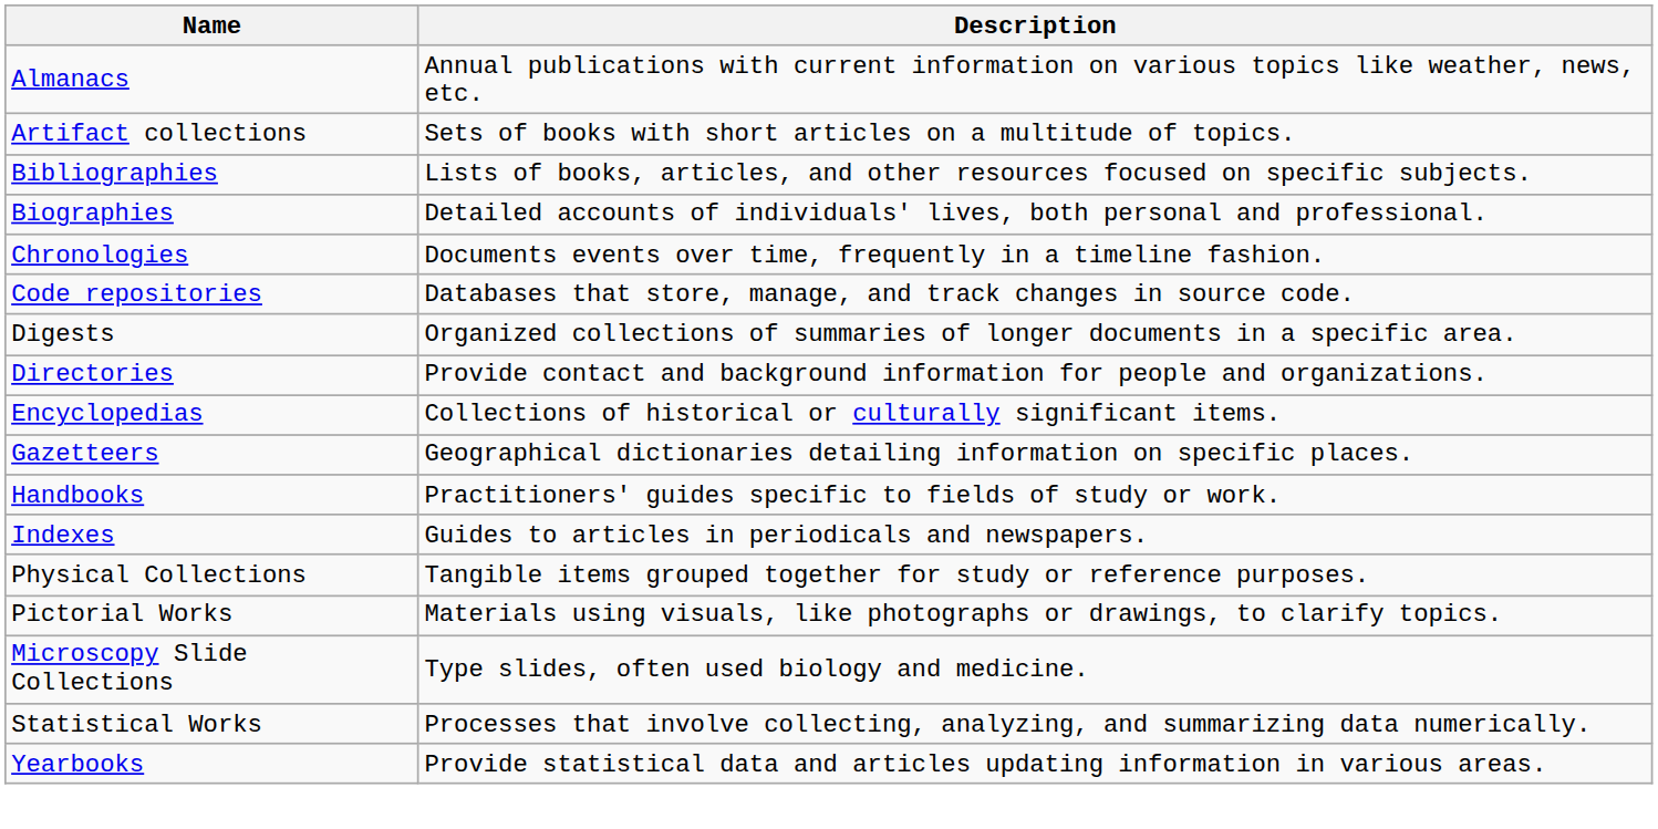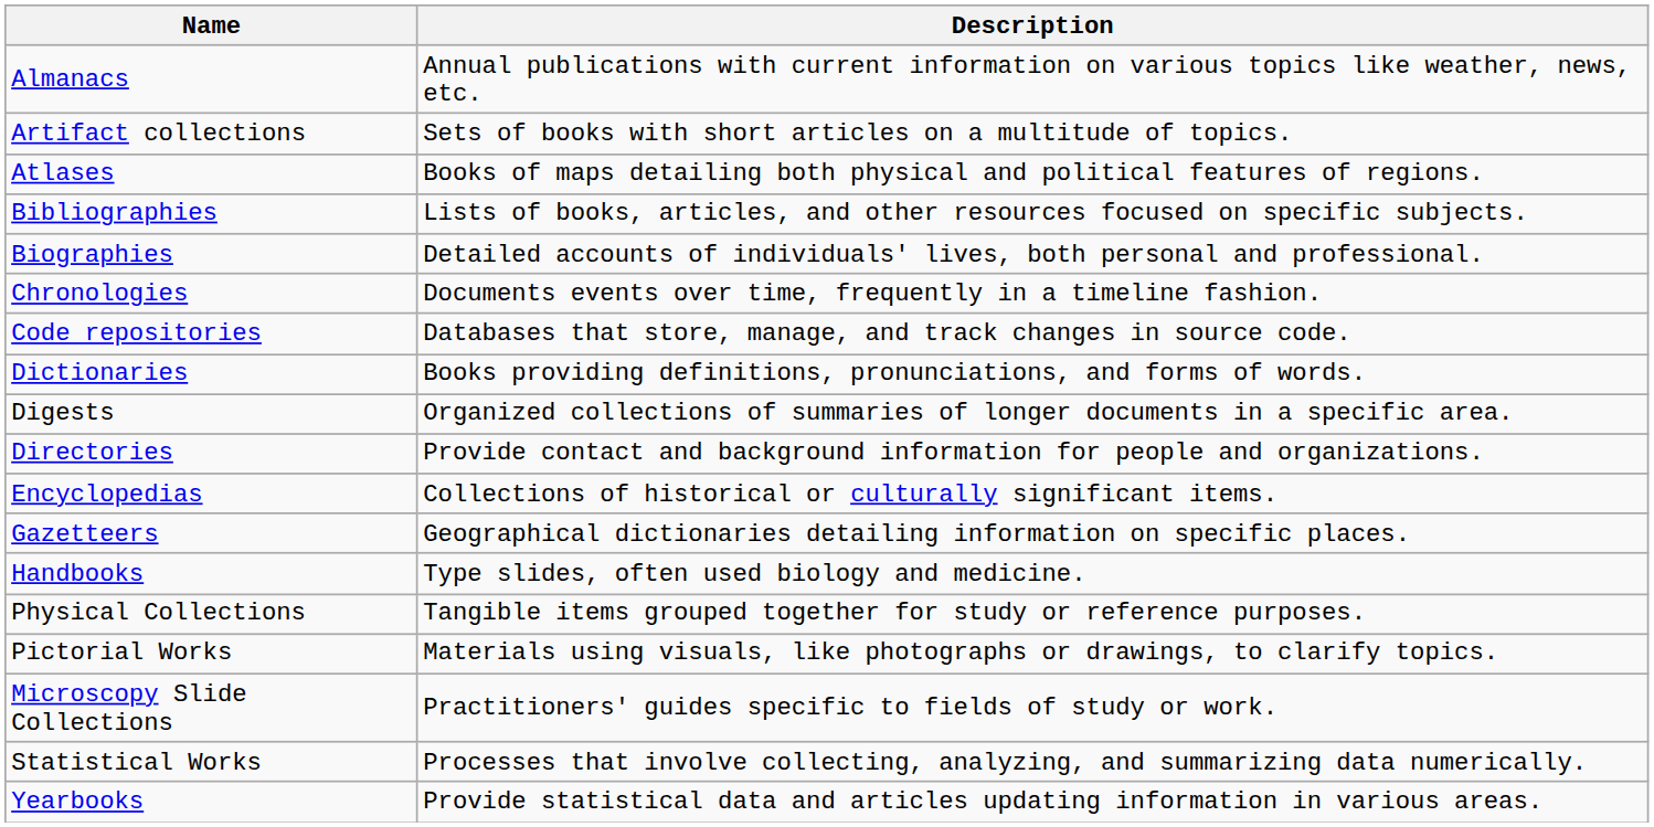 <table class="wikitable">
 <tr>
 <th>Name</th>
 <th>Description</th>
 </tr>
 <tr>
 <td><a href='#'>Almanacs</a></td>
 <td>Annual publications with current information on various topics like weather, news, etc.</td>
 </tr>
 <tr>
 <td><a href='#'>Artifact</a> collections</td>
 <td>Sets of books with short articles on a multitude of topics.</td>
+</tr>
+<tr>
+<td><a href='#'>Atlases</a></td>
+<td>Books of maps detailing both physical and political features of regions.</td>
 </tr>
 <tr>
 <td><a href='#'>Bibliographies</a></td>
 <td>Lists of books, articles, and other resources focused on specific subjects.</td>
 </tr>
 <tr>
 <td><a href='#'>Biographies</a></td>
 <td>Detailed accounts of individuals' lives, both personal and professional.</td>
 </tr>
 <tr>
 <td><a href='#'>Chronologies</a></td>
 <td>Documents events over time, frequently in a timeline fashion.</td>
 </tr>
 <tr>
 <td><a href='#'>Code repositories</a></td>
 <td>Databases that store, manage, and track changes in source code.</td>
+</tr>
+<tr>
+<td><a href='#'>Dictionaries</a></td>
+<td>Books providing definitions, pronunciations, and forms of words.</td>
 </tr>
 <tr>
 <td>Digests</td>
 <td>Organized collections of summaries of longer documents in a specific area.</td>
 </tr>
 <tr>
 <td><a href='#'>Directories</a></td>
 <td>Provide contact and background information for people and organizations.</td>
 </tr>
 <tr>
 <td><a href='#'>Encyclopedias</a></td>
 <td>Collections of historical or <a href='#'>culturally</a> significant items.</td>
 </tr>
 <tr>
 <td><a href='#'>Gazetteers</a></td>
 <td>Geographical dictionaries detailing information on specific places.</td>
 </tr>
 <tr>
 <td><a href='#'>Handbooks</a></td>
-<td>Practitioners' guides specific to fields of study or work.</td>
-</tr>
-<tr>
-<td><a href='#'>Indexes</a></td>
-<td>Guides to articles in periodicals and newspapers.</td>
+<td>Type slides, often used biology and medicine.</td>
 </tr>
 <tr>
 <td>Physical Collections</td>
 <td>Tangible items grouped together for study or reference purposes.</td>
 </tr>
 <tr>
 <td>Pictorial Works</td>
 <td>Materials using visuals, like photographs or drawings, to clarify topics.</td>
 </tr>
 <tr>
 <td><a href='#'>Microscopy</a> Slide Collections</td>
-<td>Type slides, often used biology and medicine.</td>
+<td>Practitioners' guides specific to fields of study or work.</td>
 </tr>
 <tr>
 <td>Statistical Works</td>
 <td>Processes that involve collecting, analyzing, and summarizing data numerically.</td>
 </tr>
 <tr>
 <td><a href='#'>Yearbooks</a></td>
 <td>Provide statistical data and articles updating information in various areas.</td>
 </tr>
 </table>
